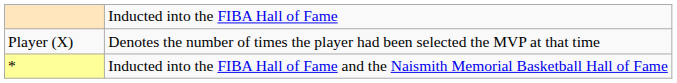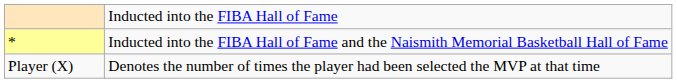 <table class="wikitable">
 <tr>
 <td style="background-color:#FFE6BD; border:1px solid #aaaaaa; width:6em"></td>
 <td>Inducted into the <a href='#'>FIBA Hall of Fame</a></td>
 </tr>
 <tr>
+<td style="background-color:#FFFF99; border:1px solid #aaaaaa; width:6em">*</td>
+<td>Inducted into the <a href='#'>FIBA Hall of Fame</a> and the <a href='#'>Naismith Memorial Basketball Hall of Fame</a></td>
+</tr>
+<tr>
 <td>Player (X)</td>
 <td>Denotes the number of times the player had been selected the MVP at that time</td>
 </tr>
-<tr>
-<td style="background-color:#FFFF99; border:1px solid #aaaaaa; width:6em">*</td>
-<td>Inducted into the <a href='#'>FIBA Hall of Fame</a> and the <a href='#'>Naismith Memorial Basketball Hall of Fame</a></td>
-</tr>
 </table>
